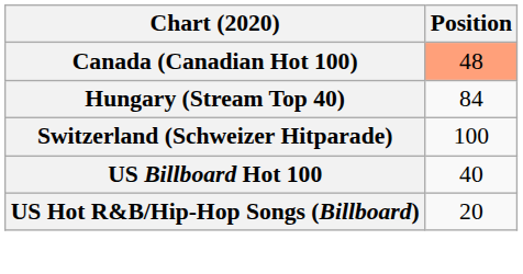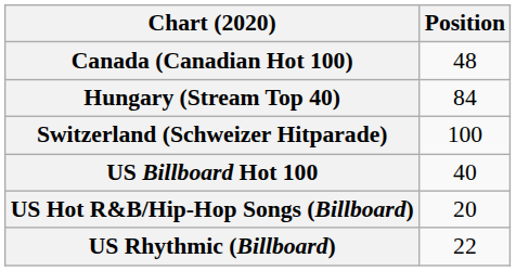 <table class="wikitable sortable plainrowheaders" style="text-align:center">
 <tr>
 <th scope="col">Chart (2020)</th>
 <th scope="col">Position</th>
 </tr>
 <tr>
 <th scope="row">Canada (Canadian Hot 100)</th>
-<td style="background: lightsalmon;">48</td>
+<td>48</td>
 </tr>
 <tr>
 <th scope="row">Hungary (Stream Top 40)</th>
 <td>84</td>
 </tr>
 <tr>
 <th scope="row">Switzerland (Schweizer Hitparade)</th>
 <td>100</td>
 </tr>
 <tr>
 <th scope="row">US <em>Billboard</em> Hot 100</th>
 <td>40</td>
 </tr>
 <tr>
 <th scope="row">US Hot R&B/Hip-Hop Songs (<em>Billboard</em>)</th>
 <td>20</td>
 </tr>
+<tr>
+<th scope="row">US Rhythmic (<em>Billboard</em>)</th>
+<td>22</td>
+</tr>
 </table>
